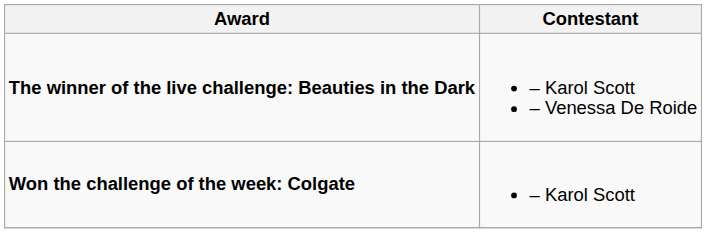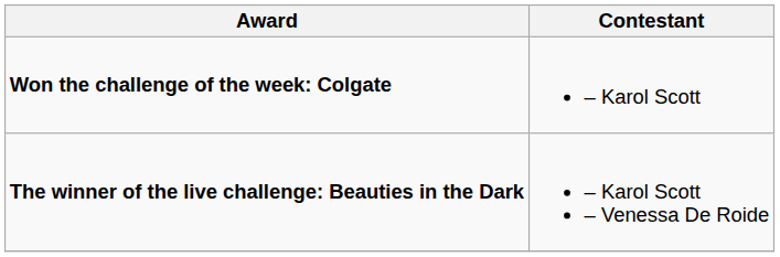 <table class="wikitable" border="1">
 <tr>
 <th>Award</th>
 <th>Contestant</th>
 </tr>
 <tr>
+<td><strong>Won the challenge of the week: Colgate</strong></td>
+<td><br><ul><li><strong></strong> – Karol Scott</li></ul></td>
+</tr>
+<tr>
 <td><strong>The winner of the live challenge: Beauties in the Dark</strong></td>
 <td><br><ul><li><strong></strong> – Karol Scott</li><li><strong></strong> – Venessa De Roide</li></ul></td>
 </tr>
 <tr>
-<td><strong>Won the challenge of the week: Colgate</strong></td>
-<td><br><ul><li><strong></strong> – Karol Scott</li></ul></td>
-</tr>
-<tr>
 </tr>
 </table>
